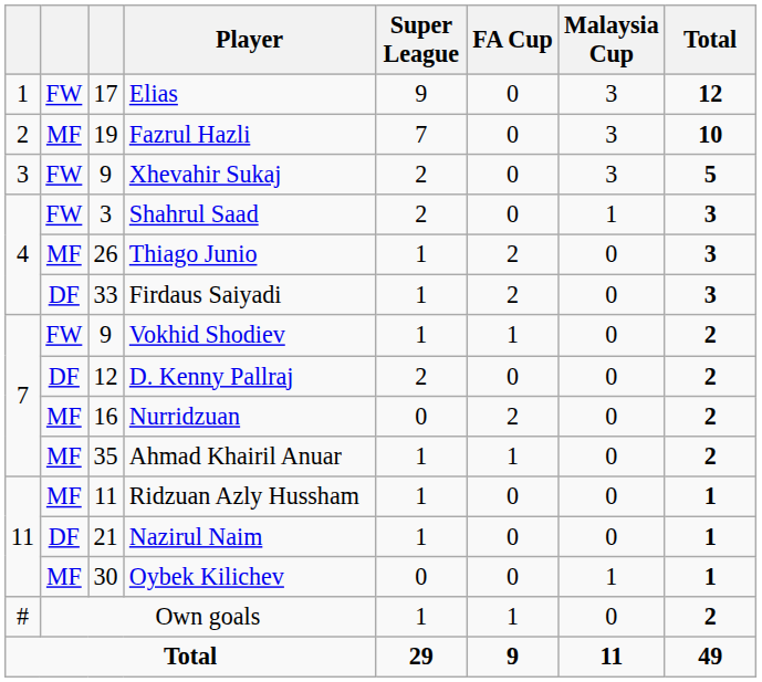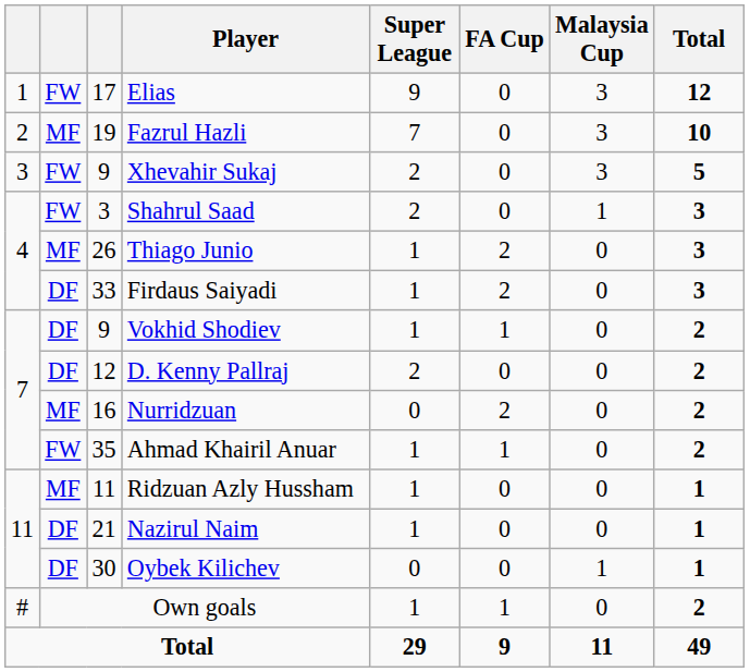 <table class="wikitable sortable" style="font-size: 95%; text-align: center;">
 <tr>
 <th width=10></th>
 <th width=10></th>
 <th width=10></th>
 <th width=150>Player</th>
 <th width=50>Super League</th>
 <th width=50>FA Cup</th>
 <th width=50>Malaysia Cup</th>
 <th width=50>Total</th>
 </tr>
 <tr>
 <td>1</td>
 <td><a href='#'>FW</a></td>
 <td>17</td>
 <td align=left> <a href='#'>Elias</a></td>
 <td>9</td>
 <td>0</td>
 <td>3</td>
 <td><strong>12</strong></td>
 </tr>
 <tr>
 <td>2</td>
 <td><a href='#'>MF</a></td>
 <td>19</td>
 <td align=left> <a href='#'>Fazrul Hazli</a></td>
 <td>7</td>
 <td>0</td>
 <td>3</td>
 <td><strong>10</strong></td>
 </tr>
 <tr>
 <td>3</td>
 <td><a href='#'>FW</a></td>
 <td>9</td>
 <td align="left"> <a href='#'>Xhevahir Sukaj</a></td>
 <td>2</td>
 <td>0</td>
 <td>3</td>
 <td><strong>5</strong></td>
 </tr>
 <tr>
 <td rowspan="3">4</td>
 <td><a href='#'>FW</a></td>
 <td>3</td>
 <td align="left"> <a href='#'>Shahrul Saad</a></td>
 <td>2</td>
 <td>0</td>
 <td>1</td>
 <td><strong>3</strong></td>
 </tr>
 <tr>
 <td><a href='#'>MF</a></td>
 <td>26</td>
 <td align="left"> <a href='#'>Thiago Junio</a></td>
 <td>1</td>
 <td>2</td>
 <td>0</td>
 <td><strong>3</strong></td>
 </tr>
 <tr>
 <td><a href='#'>DF</a></td>
 <td>33</td>
 <td align="left"> Firdaus Saiyadi</td>
 <td>1</td>
 <td>2</td>
 <td>0</td>
 <td><strong>3</strong></td>
 </tr>
 <tr>
 <td rowspan="4">7</td>
-<td><a href='#'>FW</a></td>
+<td><a href='#'>DF</a></td>
 <td>9</td>
 <td align="left"> <a href='#'>Vokhid Shodiev</a></td>
 <td>1</td>
 <td>1</td>
 <td>0</td>
 <td><strong>2</strong></td>
 </tr>
 <tr>
 <td><a href='#'>DF</a></td>
 <td>12</td>
 <td align="left"> <a href='#'>D. Kenny Pallraj</a></td>
 <td>2</td>
 <td>0</td>
 <td>0</td>
 <td><strong>2</strong></td>
 </tr>
 <tr>
 <td><a href='#'>MF</a></td>
 <td>16</td>
 <td align="left"> <a href='#'>Nurridzuan</a></td>
 <td>0</td>
 <td>2</td>
 <td>0</td>
 <td><strong>2</strong></td>
 </tr>
 <tr>
-<td><a href='#'>MF</a></td>
+<td><a href='#'>FW</a></td>
 <td>35</td>
 <td align="left"> Ahmad Khairil Anuar</td>
 <td>1</td>
 <td>1</td>
 <td>0</td>
 <td><strong>2</strong></td>
 </tr>
 <tr>
 <td rowspan="3">11</td>
 <td><a href='#'>MF</a></td>
 <td>11</td>
 <td align="left"> Ridzuan Azly Hussham</td>
 <td>1</td>
 <td>0</td>
 <td>0</td>
 <td><strong>1</strong></td>
 </tr>
 <tr>
 <td><a href='#'>DF</a></td>
 <td>21</td>
 <td align="left"> <a href='#'>Nazirul Naim</a></td>
 <td>1</td>
 <td>0</td>
 <td>0</td>
 <td><strong>1</strong></td>
 </tr>
 <tr>
-<td><a href='#'>MF</a></td>
+<td><a href='#'>DF</a></td>
 <td>30</td>
 <td align="left"> <a href='#'>Oybek Kilichev</a></td>
 <td>0</td>
 <td>0</td>
 <td>1</td>
 <td><strong>1</strong></td>
 </tr>
 <tr>
 <td>#</td>
 <td colspan="3">Own goals</td>
 <td>1</td>
 <td>1</td>
 <td>0</td>
 <td><strong>2</strong></td>
 </tr>
 <tr class="sortbottom">
 <td colspan=4><strong>Total</strong></td>
 <td><strong>29</strong></td>
 <td><strong>9</strong></td>
 <td><strong>11</strong></td>
 <td><strong>49</strong></td>
 </tr>
 </table>
